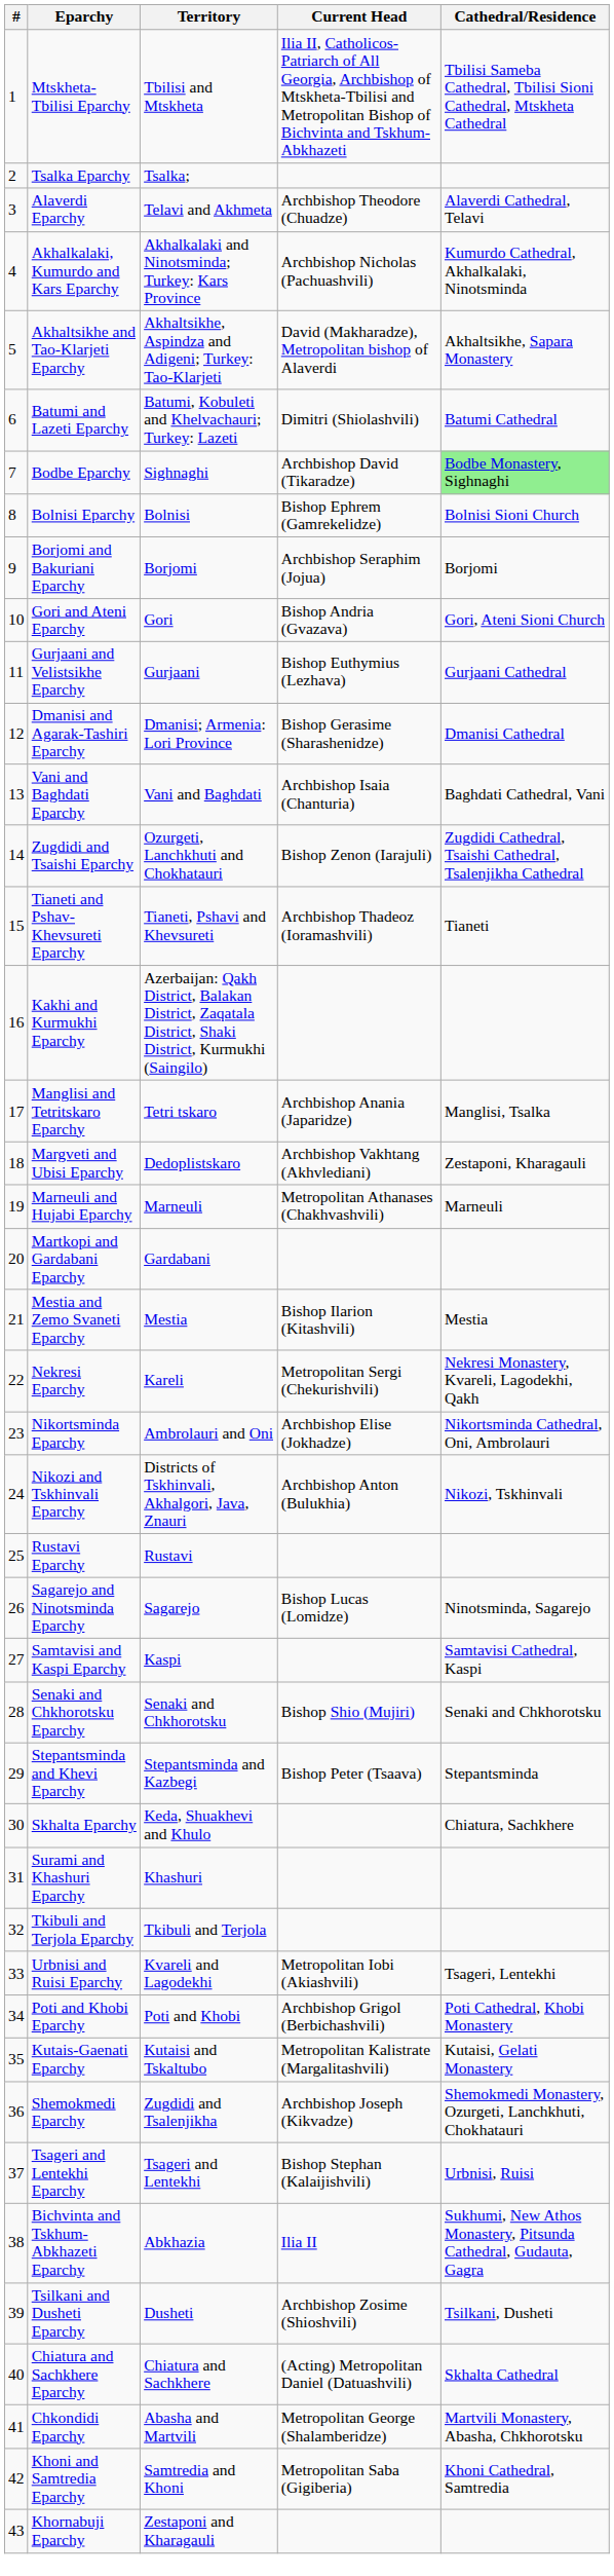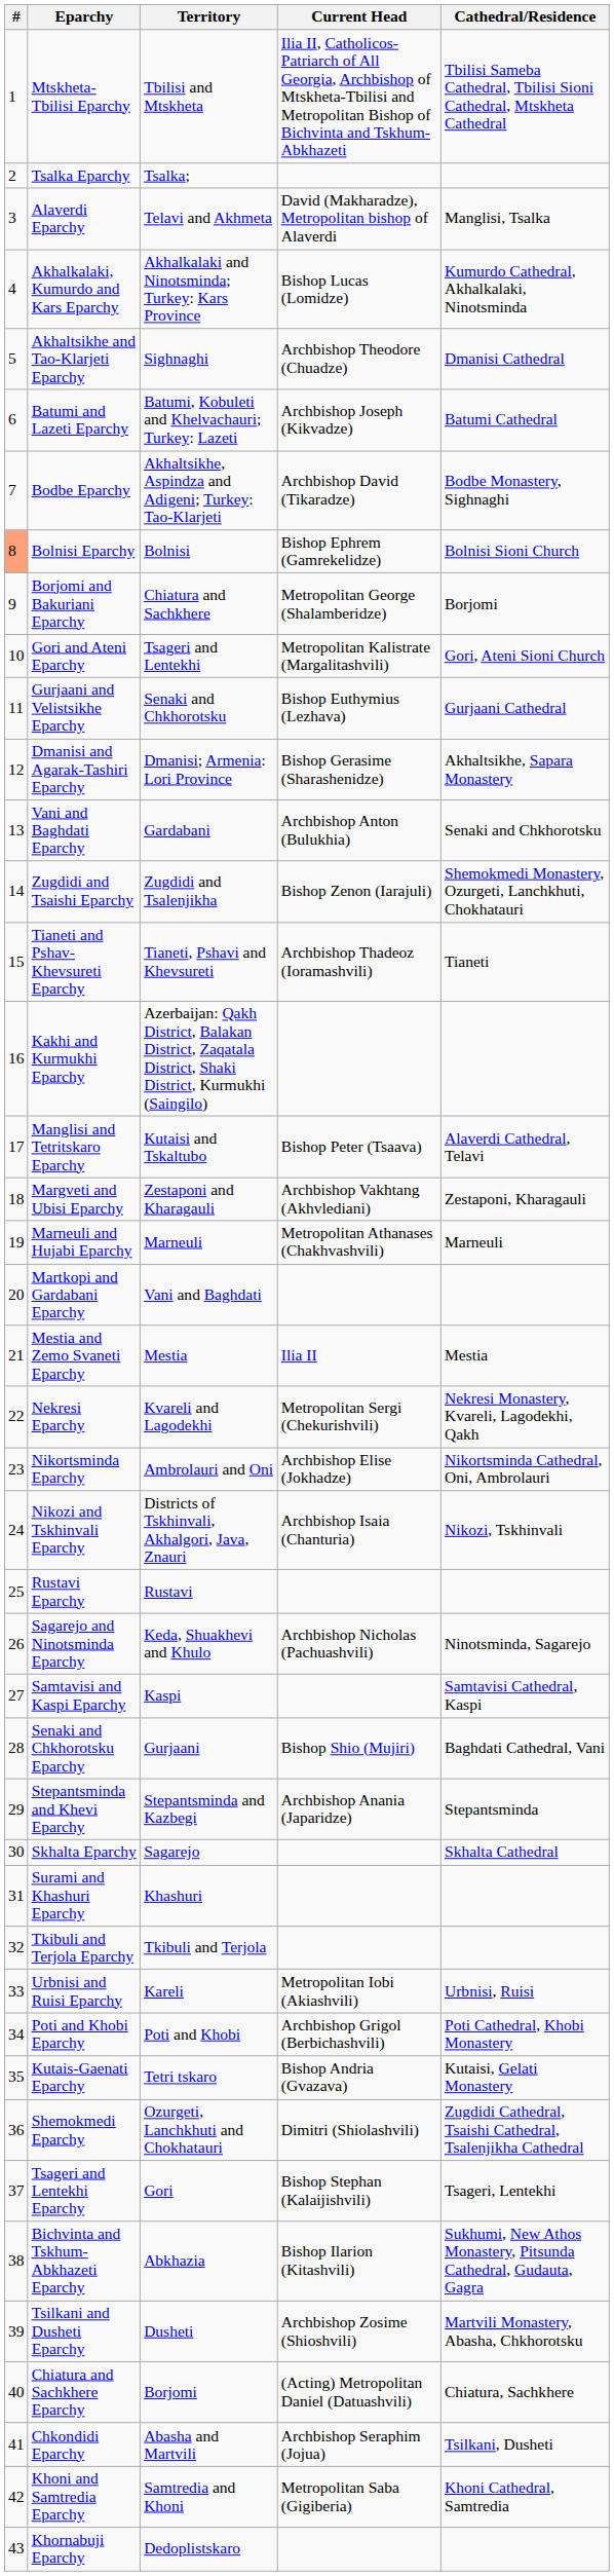 <table class="wikitable">
 <tr>
 <th>#</th>
 <th>Eparchy</th>
 <th>Territory</th>
 <th>Current Head</th>
 <th>Cathedral/Residence</th>
 </tr>
 <tr>
 <td>1</td>
 <td><a href='#'>Mtskheta-Tbilisi Eparchy</a></td>
 <td><a href='#'>Tbilisi</a> and <a href='#'>Mtskheta</a></td>
 <td><a href='#'>Ilia II</a>, <a href='#'>Catholicos-Patriarch of All Georgia</a>, <a href='#'>Archbishop</a> of Mtskheta-Tbilisi and Metropolitan Bishop of <a href='#'>Bichvinta and Tskhum-Abkhazeti</a></td>
 <td><a href='#'>Tbilisi Sameba Cathedral</a>, <a href='#'>Tbilisi Sioni Cathedral</a>, <a href='#'>Mtskheta Cathedral</a></td>
 </tr>
 <tr>
 <td>2</td>
 <td><a href='#'>Tsalka Eparchy</a></td>
 <td><a href='#'>Tsalka</a>;</td>
 <td></td>
 <td></td>
 </tr>
 <tr>
 <td>3</td>
 <td><a href='#'>Alaverdi Eparchy</a></td>
 <td><a href='#'>Telavi</a> and <a href='#'>Akhmeta</a></td>
-<td>Archbishop Theodore (Chuadze)</td>
-<td><a href='#'>Alaverdi Cathedral</a>, Telavi</td>
+<td>David (Makharadze), <a href='#'>Metropolitan bishop</a> of Alaverdi</td>
+<td>Manglisi, Tsalka</td>
 </tr>
 <tr>
 <td>4</td>
 <td><a href='#'>Akhalkalaki, Kumurdo and Kars Eparchy</a></td>
 <td><a href='#'>Akhalkalaki</a> and <a href='#'>Ninotsminda</a>; <a href='#'>Turkey</a>: <a href='#'>Kars Province</a></td>
-<td>Archbishop Nicholas (Pachuashvili)</td>
+<td>Bishop Lucas (Lomidze)</td>
 <td><a href='#'>Kumurdo Cathedral</a>, Akhalkalaki, Ninotsminda</td>
 </tr>
 <tr>
 <td>5</td>
 <td><a href='#'>Akhaltsikhe and Tao-Klarjeti Eparchy</a></td>
-<td><a href='#'>Akhaltsikhe</a>, <a href='#'>Aspindza</a> and <a href='#'>Adigeni</a>; <a href='#'>Turkey</a>: <a href='#'>Tao-Klarjeti</a></td>
-<td>David (Makharadze), <a href='#'>Metropolitan bishop</a> of Alaverdi</td>
-<td>Akhaltsikhe, <a href='#'>Sapara Monastery</a></td>
+<td><a href='#'>Sighnaghi</a></td>
+<td>Archbishop Theodore (Chuadze)</td>
+<td><a href='#'>Dmanisi Cathedral</a></td>
 </tr>
 <tr>
 <td>6</td>
 <td><a href='#'>Batumi and Lazeti Eparchy</a></td>
 <td><a href='#'>Batumi</a>, <a href='#'>Kobuleti</a> and <a href='#'>Khelvachauri</a>; <a href='#'>Turkey</a>: <a href='#'>Lazeti</a></td>
-<td>Dimitri (Shiolashvili)</td>
+<td>Archbishop Joseph (Kikvadze)</td>
 <td><a href='#'>Batumi Cathedral</a></td>
 </tr>
 <tr>
 <td>7</td>
 <td><a href='#'>Bodbe Eparchy</a></td>
-<td><a href='#'>Sighnaghi</a></td>
+<td><a href='#'>Akhaltsikhe</a>, <a href='#'>Aspindza</a> and <a href='#'>Adigeni</a>; <a href='#'>Turkey</a>: <a href='#'>Tao-Klarjeti</a></td>
 <td>Archbishop David (Tikaradze)</td>
-<td style="background: lightgreen;"><a href='#'>Bodbe Monastery</a>, Sighnaghi</td>
+<td><a href='#'>Bodbe Monastery</a>, Sighnaghi</td>
 </tr>
 <tr>
-<td>8</td>
+<td style="background: lightsalmon;">8</td>
 <td><a href='#'>Bolnisi Eparchy</a></td>
 <td><a href='#'>Bolnisi</a></td>
 <td>Bishop Ephrem (Gamrekelidze)</td>
 <td><a href='#'>Bolnisi Sioni Church</a></td>
 </tr>
 <tr>
 <td>9</td>
 <td><a href='#'>Borjomi and Bakuriani Eparchy</a></td>
-<td><a href='#'>Borjomi</a></td>
-<td>Archbishop Seraphim (Jojua)</td>
+<td><a href='#'>Chiatura</a> and <a href='#'>Sachkhere</a></td>
+<td>Metropolitan George (Shalamberidze)</td>
 <td>Borjomi</td>
 </tr>
 <tr>
 <td>10</td>
 <td><a href='#'>Gori and Ateni Eparchy</a></td>
-<td><a href='#'>Gori</a></td>
-<td>Bishop Andria (Gvazava)</td>
+<td><a href='#'>Tsageri</a> and <a href='#'>Lentekhi</a></td>
+<td>Metropolitan Kalistrate (Margalitashvili)</td>
 <td><a href='#'>Gori</a>, <a href='#'>Ateni Sioni Church</a></td>
 </tr>
 <tr>
 <td>11</td>
 <td><a href='#'>Gurjaani and Velistsikhe Eparchy</a></td>
-<td><a href='#'>Gurjaani</a></td>
+<td><a href='#'>Senaki</a> and <a href='#'>Chkhorotsku</a></td>
 <td>Bishop Euthymius (Lezhava)</td>
 <td><a href='#'>Gurjaani Cathedral</a></td>
 </tr>
 <tr>
 <td>12</td>
 <td><a href='#'>Dmanisi and Agarak-Tashiri Eparchy</a></td>
 <td><a href='#'>Dmanisi</a>; <a href='#'>Armenia</a>: <a href='#'>Lori Province</a></td>
 <td>Bishop Gerasime (Sharashenidze)</td>
-<td><a href='#'>Dmanisi Cathedral</a></td>
+<td>Akhaltsikhe, <a href='#'>Sapara Monastery</a></td>
 </tr>
 <tr>
 <td>13</td>
 <td><a href='#'>Vani and Baghdati Eparchy</a></td>
-<td><a href='#'>Vani</a> and <a href='#'>Baghdati</a></td>
-<td>Archbishop Isaia (Chanturia)</td>
-<td>Baghdati Cathedral, Vani</td>
+<td><a href='#'>Gardabani</a></td>
+<td>Archbishop Anton (Bulukhia)</td>
+<td>Senaki and Chkhorotsku</td>
 </tr>
 <tr>
 <td>14</td>
 <td><a href='#'>Zugdidi and Tsaishi Eparchy</a></td>
-<td><a href='#'>Ozurgeti</a>, <a href='#'>Lanchkhuti</a> and <a href='#'>Chokhatauri</a></td>
+<td><a href='#'>Zugdidi</a> and <a href='#'>Tsalenjikha</a></td>
 <td>Bishop Zenon (Iarajuli)</td>
-<td><a href='#'>Zugdidi Cathedral</a>, <a href='#'>Tsaishi Cathedral</a>, <a href='#'>Tsalenjikha Cathedral</a></td>
+<td><a href='#'>Shemokmedi Monastery</a>, Ozurgeti, Lanchkhuti, Chokhatauri</td>
 </tr>
 <tr>
 <td>15</td>
 <td><a href='#'>Tianeti and Pshav-Khevsureti Eparchy</a></td>
 <td><a href='#'>Tianeti</a>, <a href='#'>Pshavi</a> and <a href='#'>Khevsureti</a></td>
 <td>Archbishop Thadeoz (Ioramashvili)</td>
 <td>Tianeti</td>
 </tr>
 <tr>
 <td>16</td>
 <td><a href='#'>Kakhi and Kurmukhi Eparchy</a></td>
 <td>Azerbaijan: <a href='#'>Qakh District</a>, <a href='#'>Balakan District</a>, <a href='#'>Zaqatala District</a>, <a href='#'>Shaki District</a>, Kurmukhi (<a href='#'>Saingilo</a>)</td>
 <td></td>
 <td></td>
 </tr>
 <tr>
 <td>17</td>
 <td><a href='#'>Manglisi and Tetritskaro Eparchy</a></td>
-<td><a href='#'>Tetri tskaro</a></td>
-<td>Archbishop Anania (Japaridze)</td>
-<td>Manglisi, Tsalka</td>
+<td><a href='#'>Kutaisi</a> and <a href='#'>Tskaltubo</a></td>
+<td>Bishop Peter (Tsaava)</td>
+<td><a href='#'>Alaverdi Cathedral</a>, Telavi</td>
 </tr>
 <tr>
 <td>18</td>
 <td><a href='#'>Margveti and Ubisi Eparchy</a></td>
-<td><a href='#'>Dedoplistskaro</a></td>
+<td><a href='#'>Zestaponi</a> and <a href='#'>Kharagauli</a></td>
 <td>Archbishop Vakhtang (Akhvlediani)</td>
 <td>Zestaponi, Kharagauli</td>
 </tr>
 <tr>
 <td>19</td>
 <td><a href='#'>Marneuli and Hujabi Eparchy</a></td>
 <td><a href='#'>Marneuli</a></td>
 <td>Metropolitan Athanases (Chakhvashvili)</td>
 <td>Marneuli</td>
 </tr>
 <tr>
 <td>20</td>
 <td><a href='#'>Martkopi and Gardabani Eparchy</a></td>
-<td><a href='#'>Gardabani</a></td>
+<td><a href='#'>Vani</a> and <a href='#'>Baghdati</a></td>
 <td></td>
 <td></td>
 </tr>
 <tr>
 <td>21</td>
 <td><a href='#'>Mestia and Zemo Svaneti Eparchy</a></td>
 <td><a href='#'>Mestia</a></td>
-<td>Bishop Ilarion (Kitashvili)</td>
+<td><a href='#'>Ilia II</a></td>
 <td>Mestia</td>
 </tr>
 <tr>
 <td>22</td>
 <td><a href='#'>Nekresi Eparchy</a></td>
-<td><a href='#'>Kareli</a></td>
+<td><a href='#'>Kvareli</a> and <a href='#'>Lagodekhi</a></td>
 <td>Metropolitan Sergi (Chekurishvili)</td>
 <td><a href='#'>Nekresi Monastery</a>, Kvareli, Lagodekhi, Qakh</td>
 </tr>
 <tr>
 <td>23</td>
 <td><a href='#'>Nikortsminda Eparchy</a></td>
 <td><a href='#'>Ambrolauri</a> and <a href='#'>Oni</a></td>
 <td>Archbishop Elise (Jokhadze)</td>
 <td><a href='#'>Nikortsminda Cathedral</a>, Oni, Ambrolauri</td>
 </tr>
 <tr>
 <td>24</td>
 <td><a href='#'>Nikozi and Tskhinvali Eparchy</a></td>
 <td>Districts of <a href='#'>Tskhinvali</a>, <a href='#'>Akhalgori</a>, <a href='#'>Java</a>, <a href='#'>Znauri</a></td>
-<td>Archbishop Anton (Bulukhia)</td>
+<td>Archbishop Isaia (Chanturia)</td>
 <td><a href='#'>Nikozi</a>, Tskhinvali</td>
 </tr>
 <tr>
 <td>25</td>
 <td><a href='#'>Rustavi Eparchy</a></td>
 <td><a href='#'>Rustavi</a></td>
 <td></td>
 <td></td>
 </tr>
 <tr>
 <td>26</td>
 <td><a href='#'>Sagarejo and Ninotsminda Eparchy</a></td>
-<td><a href='#'>Sagarejo</a></td>
-<td>Bishop Lucas (Lomidze)</td>
+<td><a href='#'>Keda</a>, <a href='#'>Shuakhevi</a> and <a href='#'>Khulo</a></td>
+<td>Archbishop Nicholas (Pachuashvili)</td>
 <td>Ninotsminda, Sagarejo</td>
 </tr>
 <tr>
 <td>27</td>
 <td><a href='#'>Samtavisi and Kaspi Eparchy</a></td>
 <td><a href='#'>Kaspi</a></td>
 <td></td>
 <td><a href='#'>Samtavisi Cathedral</a>, Kaspi</td>
 </tr>
 <tr>
 <td>28</td>
 <td><a href='#'>Senaki and Chkhorotsku Eparchy</a></td>
-<td><a href='#'>Senaki</a> and <a href='#'>Chkhorotsku</a></td>
+<td><a href='#'>Gurjaani</a></td>
 <td>Bishop <a href='#'>Shio (Mujiri)</a></td>
-<td>Senaki and Chkhorotsku</td>
+<td>Baghdati Cathedral, Vani</td>
 </tr>
 <tr>
 <td>29</td>
 <td><a href='#'>Stepantsminda and Khevi Eparchy</a></td>
 <td><a href='#'>Stepantsminda</a> and <a href='#'>Kazbegi</a></td>
-<td>Bishop Peter (Tsaava)</td>
+<td>Archbishop Anania (Japaridze)</td>
 <td>Stepantsminda</td>
 </tr>
 <tr>
 <td>30</td>
 <td><a href='#'>Skhalta Eparchy</a></td>
-<td><a href='#'>Keda</a>, <a href='#'>Shuakhevi</a> and <a href='#'>Khulo</a></td>
+<td><a href='#'>Sagarejo</a></td>
 <td></td>
-<td>Chiatura, Sachkhere</td>
+<td><a href='#'>Skhalta Cathedral</a></td>
 </tr>
 <tr>
 <td>31</td>
 <td><a href='#'>Surami and Khashuri Eparchy</a></td>
 <td><a href='#'>Khashuri</a></td>
 <td></td>
 <td></td>
 </tr>
 <tr>
 <td>32</td>
 <td><a href='#'>Tkibuli and Terjola Eparchy</a></td>
 <td><a href='#'>Tkibuli</a> and <a href='#'>Terjola</a></td>
 <td></td>
 <td></td>
 </tr>
 <tr>
 <td>33</td>
 <td><a href='#'>Urbnisi and Ruisi Eparchy</a></td>
-<td><a href='#'>Kvareli</a> and <a href='#'>Lagodekhi</a></td>
+<td><a href='#'>Kareli</a></td>
 <td>Metropolitan Iobi (Akiashvili)</td>
-<td>Tsageri, Lentekhi</td>
+<td><a href='#'>Urbnisi</a>, <a href='#'>Ruisi</a></td>
 </tr>
 <tr>
 <td>34</td>
 <td><a href='#'>Poti and Khobi Eparchy</a></td>
 <td><a href='#'>Poti</a> and <a href='#'>Khobi</a></td>
 <td>Archbishop Grigol (Berbichashvili)</td>
 <td><a href='#'>Poti Cathedral</a>, <a href='#'>Khobi Monastery</a></td>
 </tr>
 <tr>
 <td>35</td>
 <td><a href='#'>Kutais-Gaenati Eparchy</a></td>
-<td><a href='#'>Kutaisi</a> and <a href='#'>Tskaltubo</a></td>
-<td>Metropolitan Kalistrate (Margalitashvili)</td>
+<td><a href='#'>Tetri tskaro</a></td>
+<td>Bishop Andria (Gvazava)</td>
 <td>Kutaisi, <a href='#'>Gelati Monastery</a></td>
 </tr>
 <tr>
 <td>36</td>
 <td><a href='#'>Shemokmedi Eparchy</a></td>
-<td><a href='#'>Zugdidi</a> and <a href='#'>Tsalenjikha</a></td>
-<td>Archbishop Joseph (Kikvadze)</td>
-<td><a href='#'>Shemokmedi Monastery</a>, Ozurgeti, Lanchkhuti, Chokhatauri</td>
+<td><a href='#'>Ozurgeti</a>, <a href='#'>Lanchkhuti</a> and <a href='#'>Chokhatauri</a></td>
+<td>Dimitri (Shiolashvili)</td>
+<td><a href='#'>Zugdidi Cathedral</a>, <a href='#'>Tsaishi Cathedral</a>, <a href='#'>Tsalenjikha Cathedral</a></td>
 </tr>
 <tr>
 <td>37</td>
 <td><a href='#'>Tsageri and Lentekhi Eparchy</a></td>
-<td><a href='#'>Tsageri</a> and <a href='#'>Lentekhi</a></td>
+<td><a href='#'>Gori</a></td>
 <td>Bishop Stephan (Kalaijishvili)</td>
-<td><a href='#'>Urbnisi</a>, <a href='#'>Ruisi</a></td>
+<td>Tsageri, Lentekhi</td>
 </tr>
 <tr>
 <td>38</td>
 <td><a href='#'>Bichvinta and Tskhum-Abkhazeti Eparchy</a></td>
 <td><a href='#'>Abkhazia</a></td>
-<td><a href='#'>Ilia II</a></td>
+<td>Bishop Ilarion (Kitashvili)</td>
 <td><a href='#'>Sukhumi</a>, <a href='#'>New Athos Monastery</a>, <a href='#'>Pitsunda Cathedral</a>, <a href='#'>Gudauta</a>, <a href='#'>Gagra</a></td>
 </tr>
 <tr>
 <td>39</td>
 <td><a href='#'>Tsilkani and Dusheti Eparchy</a></td>
 <td><a href='#'>Dusheti</a></td>
 <td>Archbishop Zosime (Shioshvili)</td>
-<td><a href='#'>Tsilkani</a>, Dusheti</td>
+<td><a href='#'>Martvili Monastery</a>, Abasha, Chkhorotsku</td>
 </tr>
 <tr>
 <td>40</td>
 <td><a href='#'>Chiatura and Sachkhere Eparchy</a></td>
-<td><a href='#'>Chiatura</a> and <a href='#'>Sachkhere</a></td>
+<td><a href='#'>Borjomi</a></td>
 <td>(Acting) Metropolitan Daniel (Datuashvili)</td>
-<td><a href='#'>Skhalta Cathedral</a></td>
+<td>Chiatura, Sachkhere</td>
 </tr>
 <tr>
 <td>41</td>
 <td><a href='#'>Chkondidi Eparchy</a></td>
 <td><a href='#'>Abasha</a> and <a href='#'>Martvili</a></td>
-<td>Metropolitan George (Shalamberidze)</td>
-<td><a href='#'>Martvili Monastery</a>, Abasha, Chkhorotsku</td>
+<td>Archbishop Seraphim (Jojua)</td>
+<td><a href='#'>Tsilkani</a>, Dusheti</td>
 </tr>
 <tr>
 <td>42</td>
 <td><a href='#'>Khoni and Samtredia Eparchy</a></td>
 <td><a href='#'>Samtredia</a> and <a href='#'>Khoni</a></td>
 <td>Metropolitan Saba (Gigiberia)</td>
 <td><a href='#'>Khoni Cathedral</a>, Samtredia</td>
 </tr>
 <tr>
 <td>43</td>
 <td><a href='#'>Khornabuji Eparchy</a></td>
-<td><a href='#'>Zestaponi</a> and <a href='#'>Kharagauli</a></td>
+<td><a href='#'>Dedoplistskaro</a></td>
 <td></td>
 <td></td>
 </tr>
 </table>
